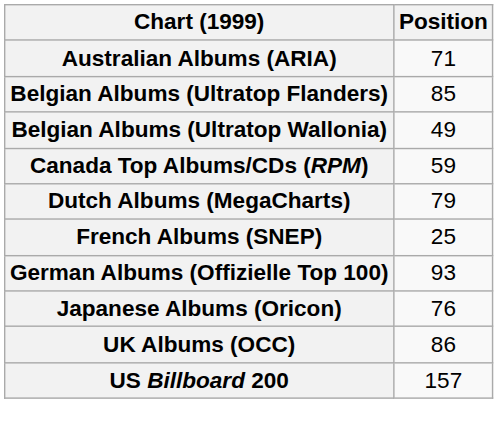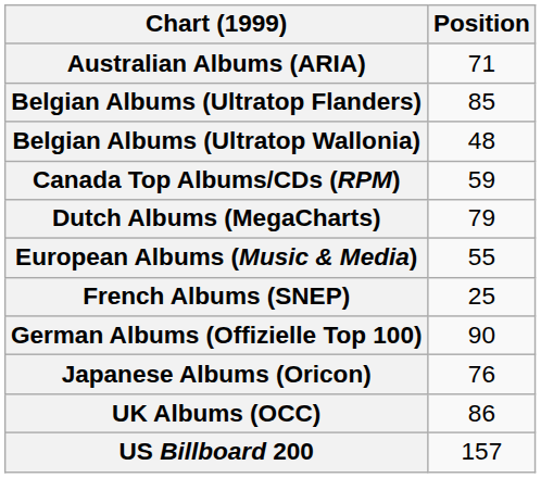 <table class="wikitable sortable plainrowheaders" style="text-align:center">
 <tr>
 <th scope="col">Chart (1999)</th>
 <th scope="col">Position</th>
 </tr>
 <tr>
 <th scope="row">Australian Albums (ARIA)</th>
 <td>71</td>
 </tr>
 <tr>
 <th scope="row">Belgian Albums (Ultratop Flanders)</th>
 <td>85</td>
 </tr>
 <tr>
 <th scope="row">Belgian Albums (Ultratop Wallonia)</th>
-<td>49</td>
+<td>48</td>
 </tr>
 <tr>
 <th scope="row">Canada Top Albums/CDs (<em>RPM</em>)</th>
 <td>59</td>
 </tr>
 <tr>
 <th scope="row">Dutch Albums (MegaCharts)</th>
 <td>79</td>
 </tr>
 <tr>
+<th scope="row">European Albums (<em>Music & Media</em>)</th>
+<td>55</td>
+</tr>
+<tr>
 <th scope="row">French Albums (SNEP)</th>
 <td>25</td>
 </tr>
 <tr>
 <th scope="row">German Albums (Offizielle Top 100)</th>
-<td>93</td>
+<td>90</td>
 </tr>
 <tr>
 <th scope="row">Japanese Albums (Oricon)</th>
 <td>76</td>
 </tr>
 <tr>
 <th scope="row">UK Albums (OCC)</th>
 <td>86</td>
 </tr>
 <tr>
 <th scope="row">US <em>Billboard</em> 200</th>
 <td>157</td>
 </tr>
 </table>
